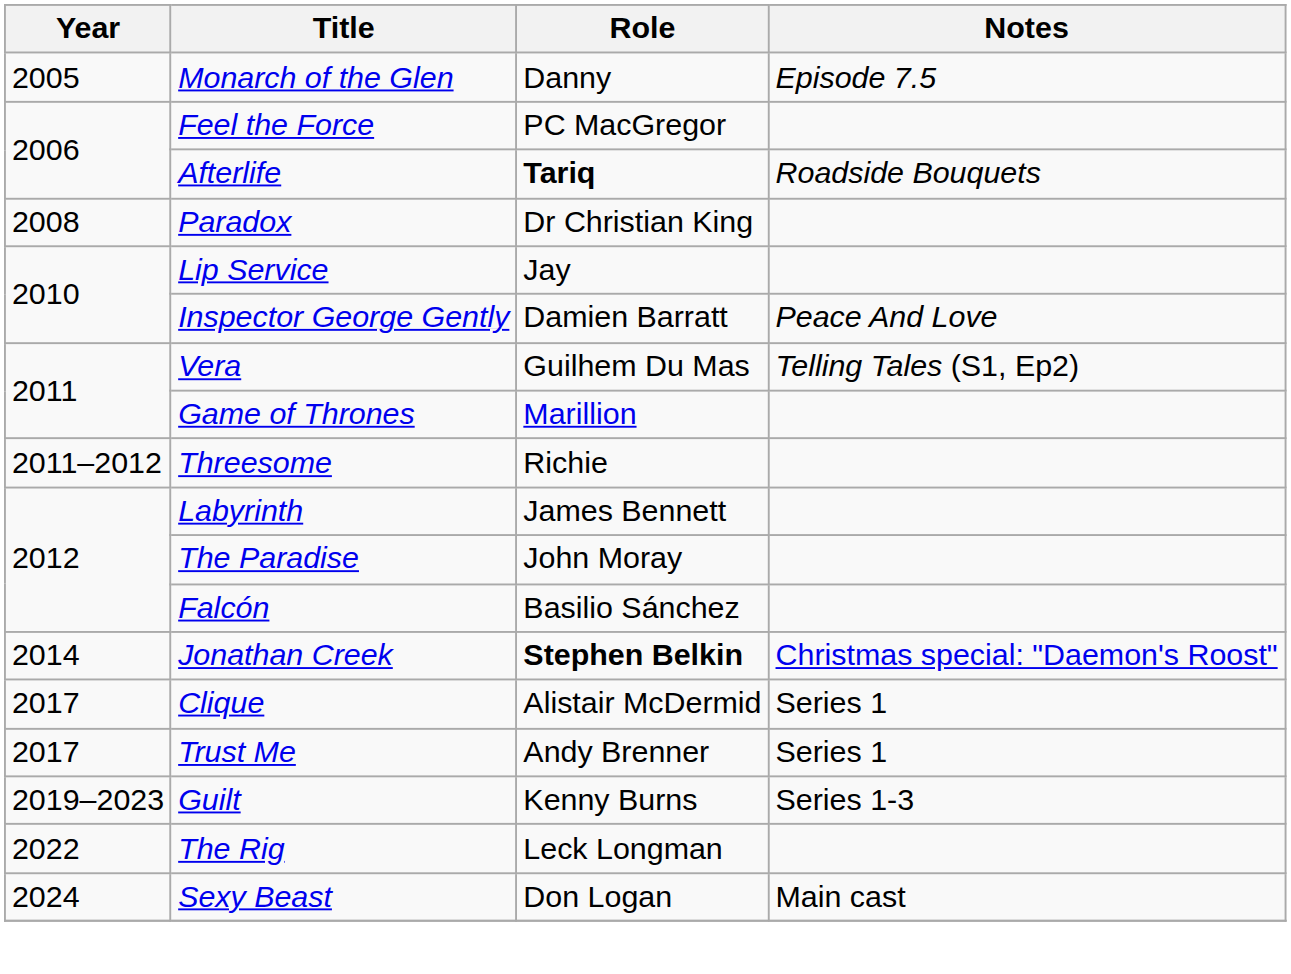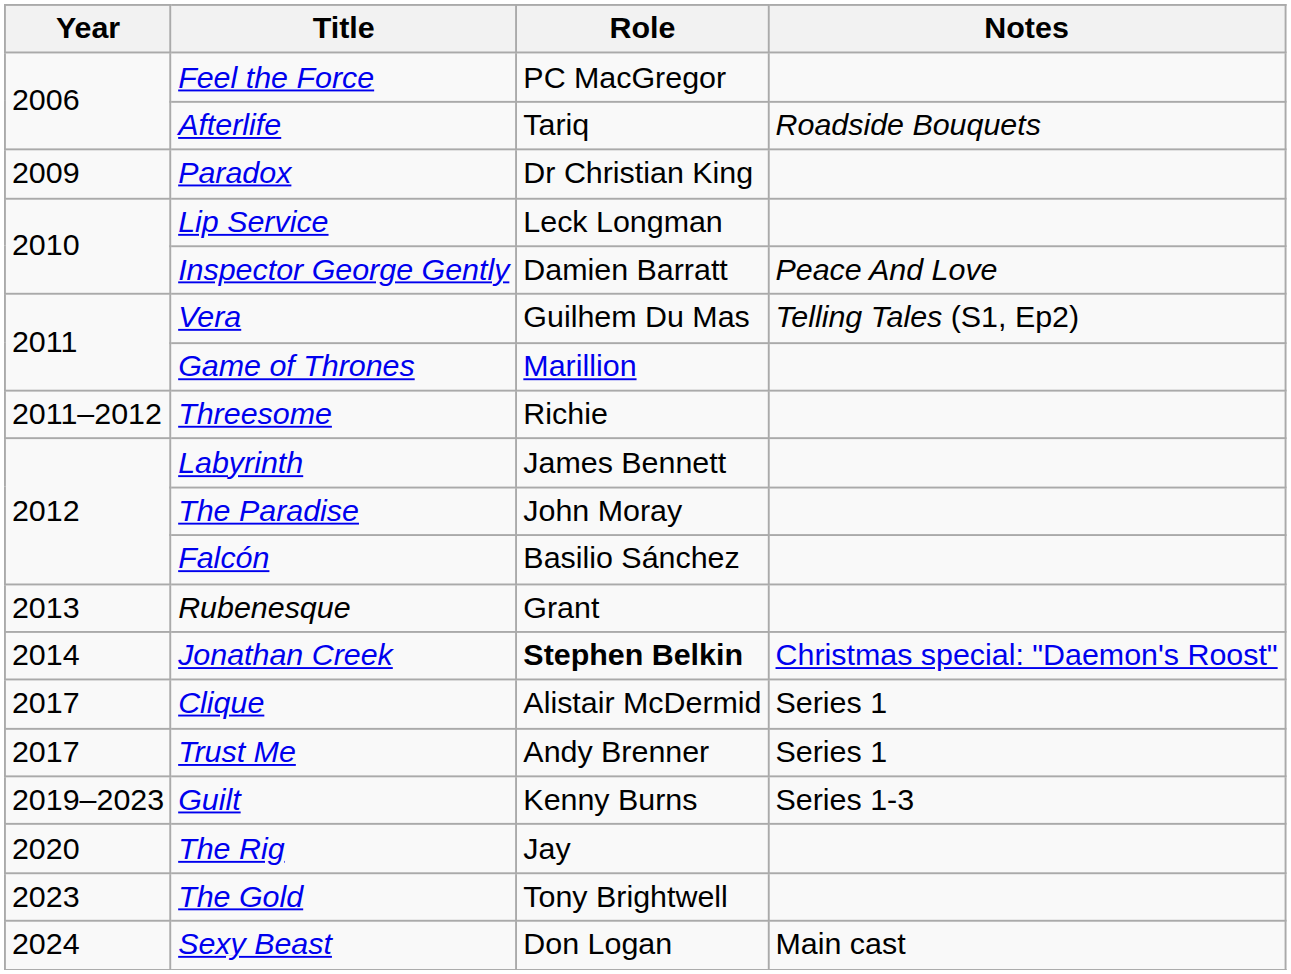 <table class="wikitable">
 <tr>
 <th>Year</th>
 <th>Title</th>
 <th>Role</th>
 <th>Notes</th>
-</tr>
-<tr>
-<td>2005</td>
-<td><em><a href='#'>Monarch of the Glen</a></em></td>
-<td>Danny</td>
-<td><em>Episode 7.5</em></td>
 </tr>
 <tr>
 <td rowspan="2">2006</td>
 <td><em><a href='#'>Feel the Force</a></em></td>
 <td>PC MacGregor</td>
 <td></td>
 </tr>
 <tr>
 <td><em><a href='#'>Afterlife</a></em></td>
-<td><strong>Tariq</strong></td>
+<td>Tariq</td>
 <td><em>Roadside Bouquets</em></td>
 </tr>
 <tr>
-<td>2008</td>
+<td>2009</td>
 <td><em><a href='#'>Paradox</a></em></td>
 <td>Dr Christian King</td>
 <td></td>
 </tr>
 <tr>
 <td rowspan="2">2010</td>
 <td><em><a href='#'>Lip Service</a></em></td>
-<td>Jay</td>
+<td>Leck Longman</td>
 <td></td>
 </tr>
 <tr>
 <td><em><a href='#'>Inspector George Gently</a></em></td>
 <td>Damien Barratt</td>
 <td><em>Peace And Love</em></td>
 </tr>
 <tr>
 <td rowspan="2">2011</td>
 <td><em><a href='#'>Vera</a></em></td>
 <td>Guilhem Du Mas</td>
 <td><em>Telling Tales</em> (S1, Ep2)</td>
 </tr>
 <tr>
 <td><em><a href='#'>Game of Thrones</a></em></td>
 <td><a href='#'>Marillion</a></td>
 <td></td>
 </tr>
 <tr>
 <td>2011–2012</td>
 <td><em><a href='#'>Threesome</a></em></td>
 <td>Richie</td>
 <td></td>
 </tr>
 <tr>
 <td rowspan="3">2012</td>
 <td><em><a href='#'>Labyrinth</a></em></td>
 <td>James Bennett</td>
 <td></td>
 </tr>
 <tr>
 <td><em><a href='#'>The Paradise</a></em></td>
 <td>John Moray</td>
 <td></td>
 </tr>
 <tr>
 <td><em><a href='#'>Falcón</a></em></td>
 <td>Basilio Sánchez</td>
 <td></td>
 </tr>
 <tr>
+<td>2013</td>
+<td><em>Rubenesque</em></td>
+<td>Grant</td>
+<td></td>
+</tr>
+<tr>
 <td>2014</td>
 <td><em><a href='#'>Jonathan Creek</a></em></td>
 <td><strong>Stephen Belkin</strong></td>
 <td><a href='#'>Christmas special: "Daemon's Roost"</a></td>
 </tr>
 <tr>
 <td>2017</td>
 <td><em><a href='#'>Clique</a></em></td>
 <td>Alistair McDermid</td>
 <td>Series 1</td>
 </tr>
 <tr>
 <td>2017</td>
 <td><em><a href='#'>Trust Me</a></em></td>
 <td>Andy Brenner</td>
 <td>Series 1</td>
 </tr>
 <tr>
 <td>2019–2023</td>
 <td><em><a href='#'>Guilt</a></em></td>
 <td>Kenny Burns</td>
 <td>Series 1-3</td>
 </tr>
 <tr>
-<td>2022</td>
+<td>2020</td>
 <td><em><a href='#'>The Rig</a></em></td>
-<td>Leck Longman</td>
+<td>Jay</td>
+<td></td>
+</tr>
+<tr>
+<td>2023</td>
+<td><em><a href='#'>The Gold</a></em></td>
+<td>Tony Brightwell</td>
 <td></td>
 </tr>
 <tr>
 <td>2024</td>
 <td><em><a href='#'>Sexy Beast</a></em></td>
 <td>Don Logan</td>
 <td>Main cast</td>
 </tr>
 <tr>
 </tr>
 </table>
